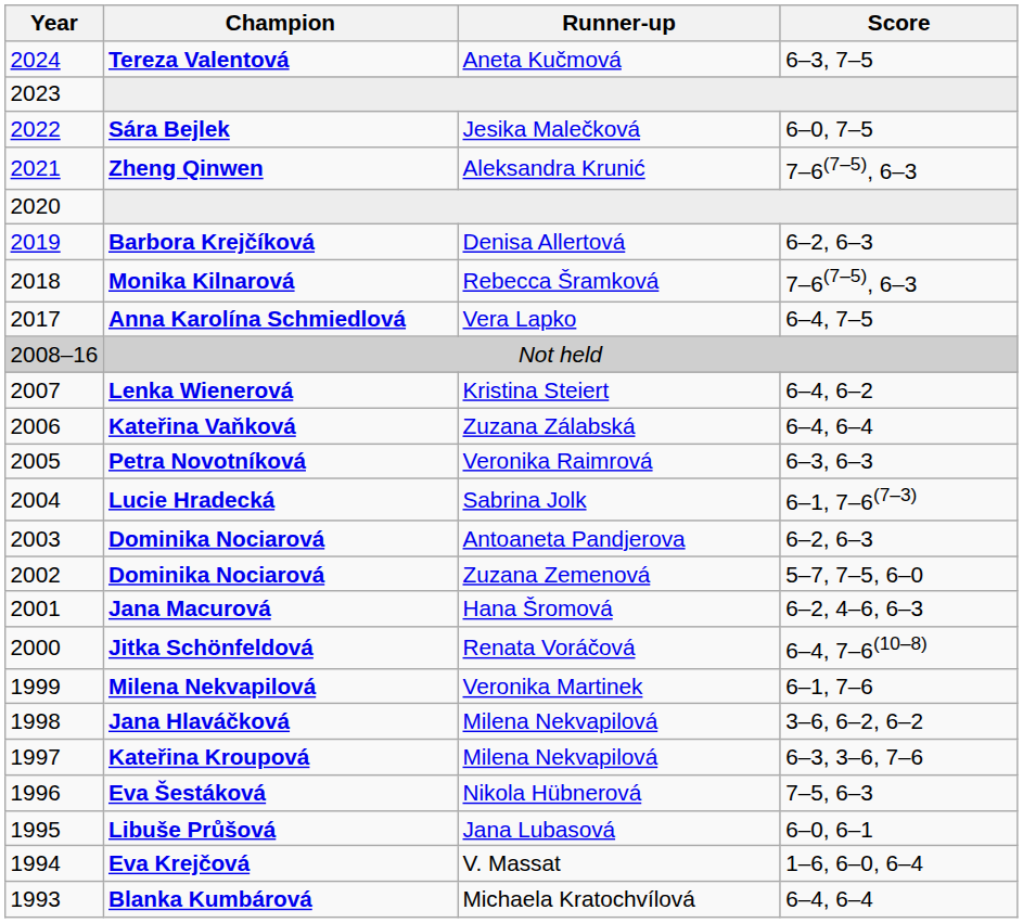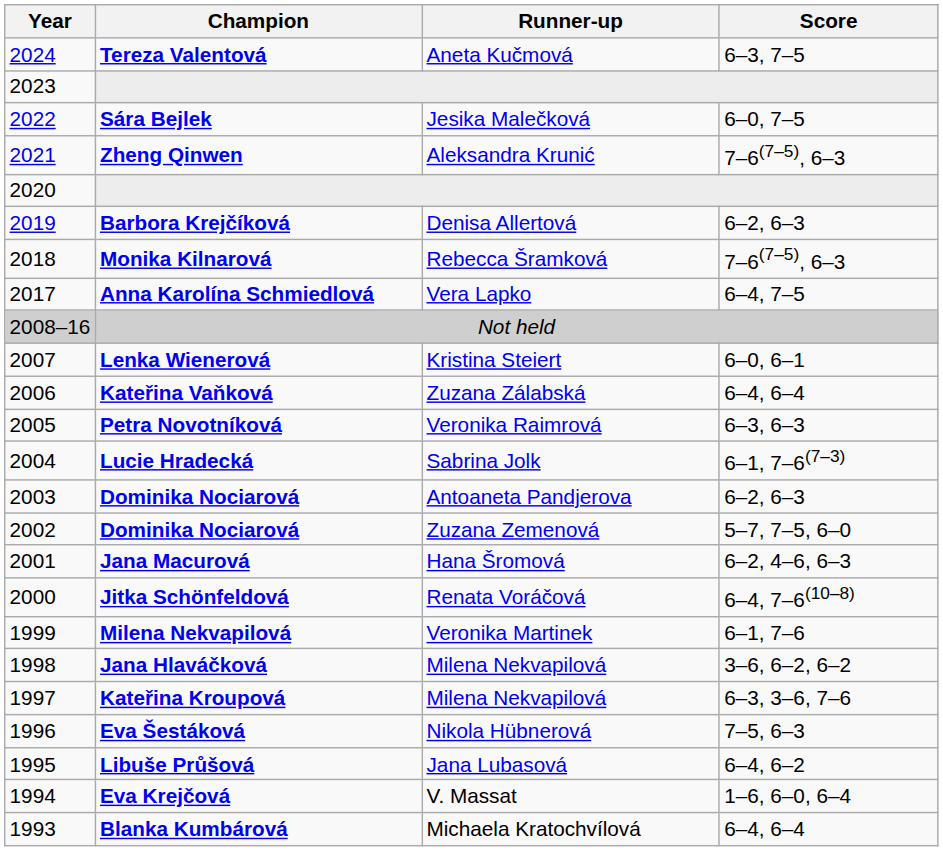 <table class="wikitable" style="font-size:90%">
 <tr>
 <th>Year</th>
 <th width="220">Champion</th>
 <th width="200">Runner-up</th>
 <th width="145">Score</th>
 </tr>
 <tr>
 <td><a href='#'>2024</a></td>
 <td> <strong><a href='#'>Tereza Valentová</a></strong></td>
 <td> <a href='#'>Aneta Kučmová</a></td>
 <td>6–3, 7–5</td>
 </tr>
 <tr>
 <td>2023</td>
 <td colspan=3 bgcolor="#ededed"></td>
 </tr>
 <tr>
 <td><a href='#'>2022</a></td>
 <td> <strong><a href='#'>Sára Bejlek</a></strong></td>
 <td> <a href='#'>Jesika Malečková</a></td>
 <td>6–0, 7–5</td>
 </tr>
 <tr>
 <td><a href='#'>2021</a></td>
 <td> <strong><a href='#'>Zheng Qinwen</a></strong></td>
 <td> <a href='#'>Aleksandra Krunić</a></td>
 <td>7–6<sup>(7–5)</sup>, 6–3</td>
 </tr>
 <tr>
 <td>2020</td>
 <td colspan=3 bgcolor="#ededed"></td>
 </tr>
 <tr>
 <td><a href='#'>2019</a></td>
 <td> <strong><a href='#'>Barbora Krejčíková</a></strong></td>
 <td> <a href='#'>Denisa Allertová</a></td>
 <td>6–2, 6–3</td>
 </tr>
 <tr>
 <td>2018</td>
 <td> <strong><a href='#'>Monika Kilnarová</a></strong></td>
 <td> <a href='#'>Rebecca Šramková</a></td>
 <td>7–6<sup>(7–5)</sup>, 6–3</td>
 </tr>
 <tr>
 <td>2017</td>
 <td> <strong><a href='#'>Anna Karolína Schmiedlová</a></strong></td>
 <td> <a href='#'>Vera Lapko</a></td>
 <td>6–4, 7–5</td>
 </tr>
 <tr>
 <td style="background:#cfcfcf">2008–16</td>
 <td colspan=3 align=center style="background:#cfcfcf"><em>Not held</em></td>
 </tr>
 <tr>
 <td>2007</td>
 <td> <strong><a href='#'>Lenka Wienerová</a></strong></td>
 <td> <a href='#'>Kristina Steiert</a></td>
-<td>6–4, 6–2</td>
+<td>6–0, 6–1</td>
 </tr>
 <tr>
 <td>2006</td>
 <td> <strong><a href='#'>Kateřina Vaňková</a></strong></td>
 <td> <a href='#'>Zuzana Zálabská</a></td>
 <td>6–4, 6–4</td>
 </tr>
 <tr>
 <td>2005</td>
 <td> <strong><a href='#'>Petra Novotníková</a></strong></td>
 <td> <a href='#'>Veronika Raimrová</a></td>
 <td>6–3, 6–3</td>
 </tr>
 <tr>
 <td>2004</td>
 <td> <strong><a href='#'>Lucie Hradecká</a></strong></td>
 <td> <a href='#'>Sabrina Jolk</a></td>
 <td>6–1, 7–6<sup>(7–3)</sup></td>
 </tr>
 <tr>
 <td>2003</td>
 <td> <strong><a href='#'>Dominika Nociarová</a></strong></td>
 <td> <a href='#'>Antoaneta Pandjerova</a></td>
 <td>6–2, 6–3</td>
 </tr>
 <tr>
 <td>2002</td>
 <td> <strong><a href='#'>Dominika Nociarová</a></strong></td>
 <td> <a href='#'>Zuzana Zemenová</a></td>
 <td>5–7, 7–5, 6–0</td>
 </tr>
 <tr>
 <td>2001</td>
 <td> <strong><a href='#'>Jana Macurová</a></strong></td>
 <td> <a href='#'>Hana Šromová</a></td>
 <td>6–2, 4–6, 6–3</td>
 </tr>
 <tr>
 <td>2000</td>
 <td> <strong><a href='#'>Jitka Schönfeldová</a></strong></td>
 <td> <a href='#'>Renata Voráčová</a></td>
 <td>6–4, 7–6<sup>(10–8)</sup></td>
 </tr>
 <tr>
 <td>1999</td>
 <td> <strong><a href='#'>Milena Nekvapilová</a></strong></td>
 <td> <a href='#'>Veronika Martinek</a></td>
 <td>6–1, 7–6</td>
 </tr>
 <tr>
 <td>1998</td>
 <td> <strong><a href='#'>Jana Hlaváčková</a></strong></td>
 <td> <a href='#'>Milena Nekvapilová</a></td>
 <td>3–6, 6–2, 6–2</td>
 </tr>
 <tr>
 <td>1997</td>
 <td> <strong><a href='#'>Kateřina Kroupová</a></strong></td>
 <td> <a href='#'>Milena Nekvapilová</a></td>
 <td>6–3, 3–6, 7–6</td>
 </tr>
 <tr>
 <td>1996</td>
 <td> <strong><a href='#'>Eva Šestáková</a></strong></td>
 <td> <a href='#'>Nikola Hübnerová</a></td>
 <td>7–5, 6–3</td>
 </tr>
 <tr>
 <td>1995</td>
 <td> <strong><a href='#'>Libuše Průšová</a></strong></td>
 <td> <a href='#'>Jana Lubasová</a></td>
-<td>6–0, 6–1</td>
+<td>6–4, 6–2</td>
 </tr>
 <tr>
 <td>1994</td>
 <td> <strong><a href='#'>Eva Krejčová</a></strong></td>
 <td> V. Massat</td>
 <td>1–6, 6–0, 6–4</td>
 </tr>
 <tr>
 <td>1993</td>
 <td> <strong><a href='#'>Blanka Kumbárová</a></strong></td>
 <td> Michaela Kratochvílová</td>
 <td>6–4, 6–4</td>
 </tr>
 </table>
